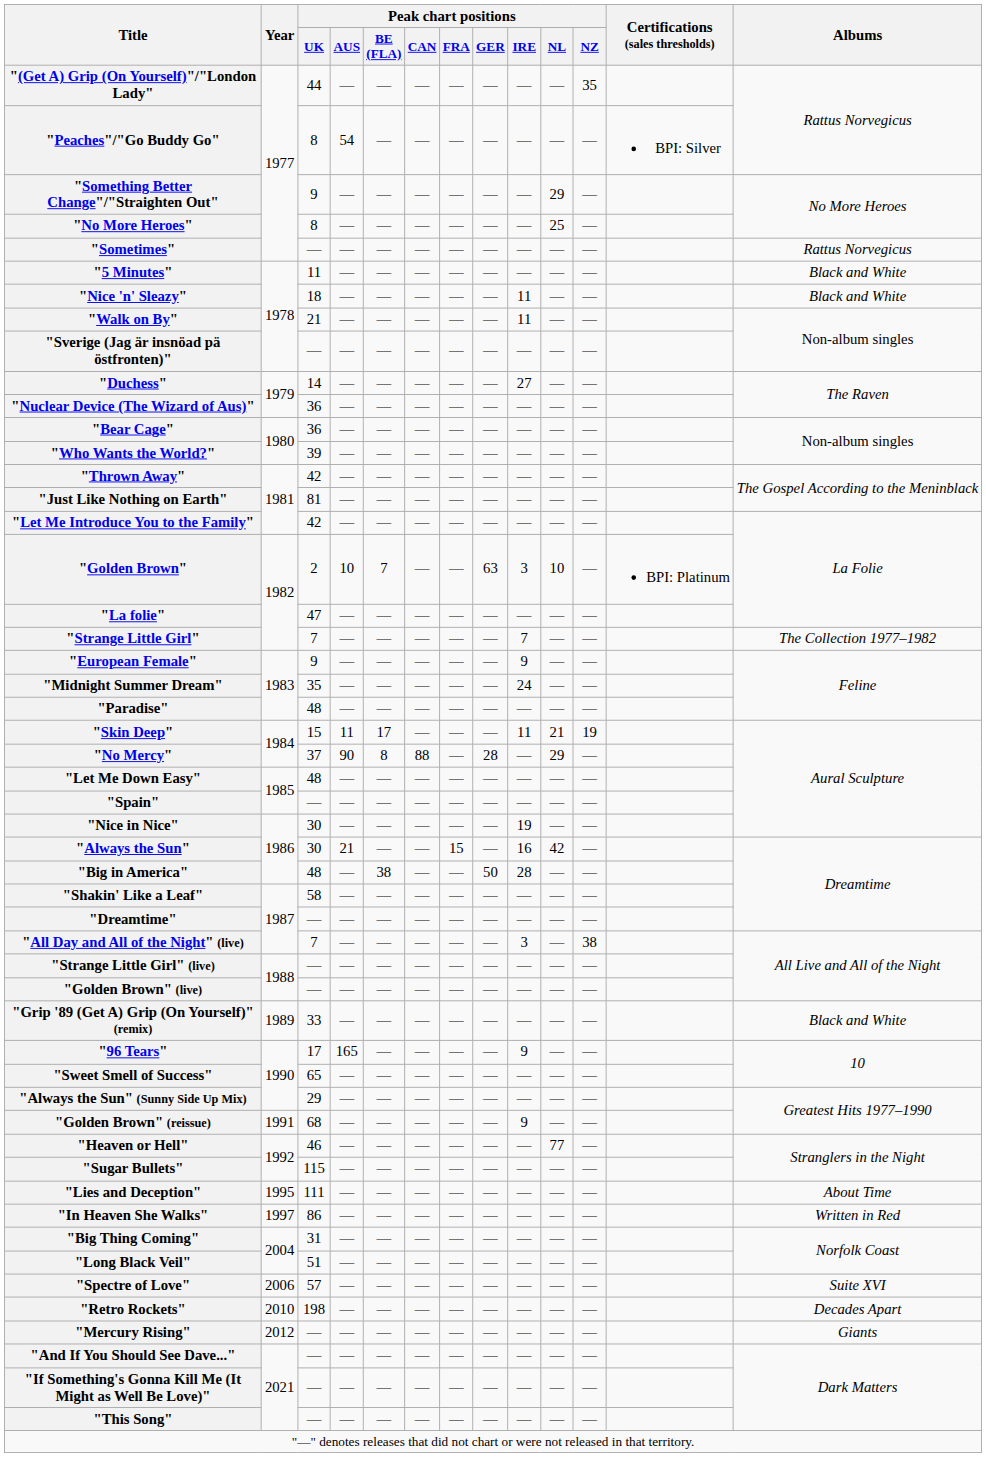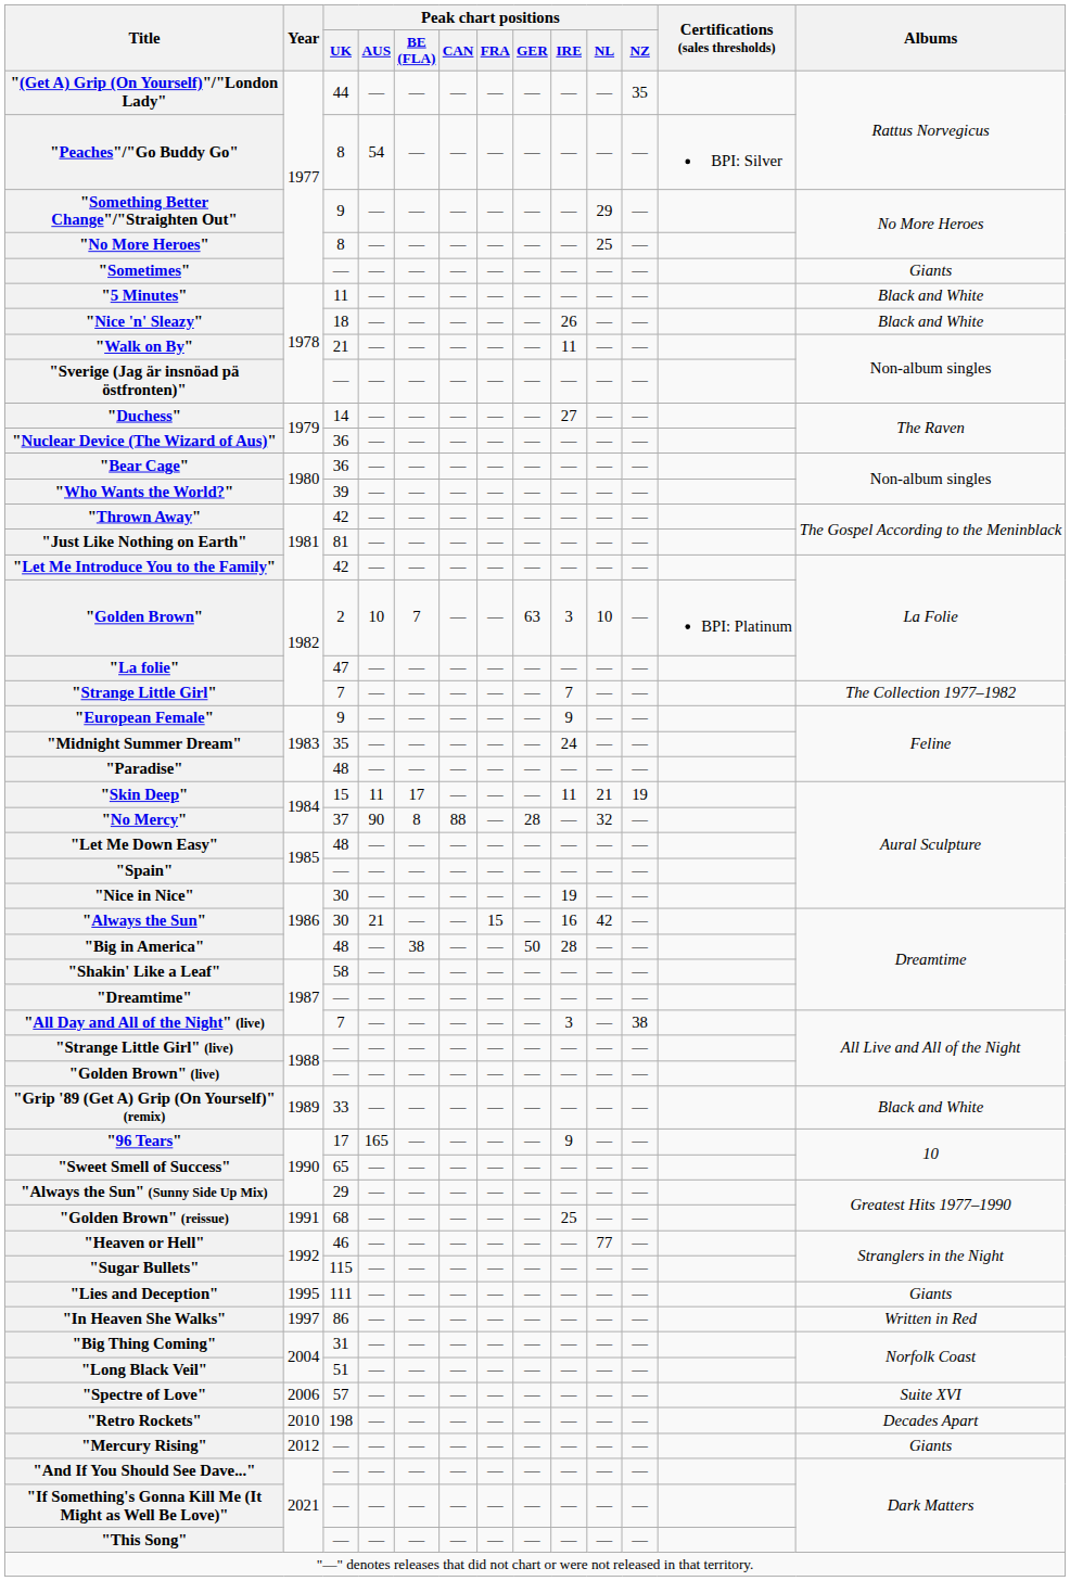 <table class="wikitable plainrowheaders" style="text-align:center;">
 <tr>
 <th rowspan="2" scope="col" style="width:17em;">Title</th>
 <th rowspan="2" scope="col" style="width:2em;">Year</th>
 <th colspan="9">Peak chart positions</th>
 <th rowspan="2">Certifications<br><small>(sales thresholds)</small></th>
 <th rowspan="2">Albums</th>
 </tr>
 <tr>
 <th scope="col" style="width:2em;font-size:90%;"><a href='#'>UK</a><br></th>
 <th scope="col" style="width:2em;font-size:90%;"><a href='#'>AUS</a><br></th>
 <th scope="col" style="width:2em;font-size:90%;"><a href='#'>BE (FLA)</a><br></th>
 <th scope="col" style="width:2em;font-size:90%;"><a href='#'>CAN</a><br></th>
 <th scope="col" style="width:2em;font-size:90%;"><a href='#'>FRA</a><br></th>
 <th scope="col" style="width:2em;font-size:90%;"><a href='#'>GER</a><br></th>
 <th scope="col" style="width:2em;font-size:90%;"><a href='#'>IRE</a><br></th>
 <th scope="col" style="width:2em;font-size:90%;"><a href='#'>NL</a><br></th>
 <th scope="col" style="width:2em;font-size:90%;"><a href='#'>NZ</a><br></th>
 </tr>
 <tr>
 <th scope="row">"<a href='#'>(Get A) Grip (On Yourself)</a>"/"London Lady"</th>
 <td rowspan="5">1977</td>
 <td>44</td>
 <td>—</td>
 <td>—</td>
 <td>—</td>
 <td>—</td>
 <td>—</td>
 <td>—</td>
 <td>—</td>
 <td>35</td>
 <td></td>
 <td rowspan="2"><em>Rattus Norvegicus</em></td>
 </tr>
 <tr>
 <th scope="row">"<a href='#'>Peaches</a>"/"Go Buddy Go"</th>
 <td>8</td>
 <td>54</td>
 <td>—</td>
 <td>—</td>
 <td>—</td>
 <td>—</td>
 <td>—</td>
 <td>—</td>
 <td>—</td>
 <td><br><ul><li>BPI: Silver</li></ul></td>
 </tr>
 <tr>
 <th scope="row">"<a href='#'>Something Better Change</a>"/"Straighten Out"</th>
 <td>9</td>
 <td>—</td>
 <td>—</td>
 <td>—</td>
 <td>—</td>
 <td>—</td>
 <td>—</td>
 <td>29</td>
 <td>—</td>
 <td></td>
 <td rowspan="2"><em>No More Heroes</em></td>
 </tr>
 <tr>
 <th scope="row">"<a href='#'>No More Heroes</a>"</th>
 <td>8</td>
 <td>—</td>
 <td>—</td>
 <td>—</td>
 <td>—</td>
 <td>—</td>
 <td>—</td>
 <td>25</td>
 <td>—</td>
 <td></td>
 </tr>
 <tr>
 <th scope="row">"<a href='#'>Sometimes</a>" </th>
 <td>—</td>
 <td>—</td>
 <td>—</td>
 <td>—</td>
 <td>—</td>
 <td>—</td>
 <td>—</td>
 <td>—</td>
 <td>—</td>
 <td></td>
-<td><em>Rattus Norvegicus</em></td>
+<td><em>Giants</em></td>
 </tr>
 <tr>
 <th scope="row">"<a href='#'>5 Minutes</a>"</th>
 <td rowspan="4">1978</td>
 <td>11</td>
 <td>—</td>
 <td>—</td>
 <td>—</td>
 <td>—</td>
 <td>—</td>
 <td>—</td>
 <td>—</td>
 <td>—</td>
 <td></td>
 <td><em>Black and White</em></td>
 </tr>
 <tr>
 <th scope="row">"<a href='#'>Nice 'n' Sleazy</a>"</th>
 <td>18</td>
 <td>—</td>
 <td>—</td>
 <td>—</td>
 <td>—</td>
 <td>—</td>
-<td>11</td>
+<td>26</td>
 <td>—</td>
 <td>—</td>
 <td></td>
 <td><em>Black and White</em></td>
 </tr>
 <tr>
 <th scope="row">"<a href='#'>Walk on By</a>"</th>
 <td>21</td>
 <td>—</td>
 <td>—</td>
 <td>—</td>
 <td>—</td>
 <td>—</td>
 <td>11</td>
 <td>—</td>
 <td>—</td>
 <td></td>
 <td rowspan="2">Non-album singles</td>
 </tr>
 <tr>
 <th scope="row">"Sverige (Jag är insnöad pä östfronten)" </th>
 <td>—</td>
 <td>—</td>
 <td>—</td>
 <td>—</td>
 <td>—</td>
 <td>—</td>
 <td>—</td>
 <td>—</td>
 <td>—</td>
 <td></td>
 </tr>
 <tr>
 <th scope="row">"<a href='#'>Duchess</a>"</th>
 <td rowspan="2">1979</td>
 <td>14</td>
 <td>—</td>
 <td>—</td>
 <td>—</td>
 <td>—</td>
 <td>—</td>
 <td>27</td>
 <td>—</td>
 <td>—</td>
 <td></td>
 <td rowspan="2"><em>The Raven</em></td>
 </tr>
 <tr>
 <th scope="row">"<a href='#'>Nuclear Device (The Wizard of Aus)</a>"</th>
 <td>36</td>
 <td>—</td>
 <td>—</td>
 <td>—</td>
 <td>—</td>
 <td>—</td>
 <td>—</td>
 <td>—</td>
 <td>—</td>
 <td></td>
 </tr>
 <tr>
 <th scope="row">"<a href='#'>Bear Cage</a>"</th>
 <td rowspan="2">1980</td>
 <td>36</td>
 <td>—</td>
 <td>—</td>
 <td>—</td>
 <td>—</td>
 <td>—</td>
 <td>—</td>
 <td>—</td>
 <td>—</td>
 <td></td>
 <td rowspan="2">Non-album singles</td>
 </tr>
 <tr>
 <th scope="row">"<a href='#'>Who Wants the World?</a>"</th>
 <td>39</td>
 <td>—</td>
 <td>—</td>
 <td>—</td>
 <td>—</td>
 <td>—</td>
 <td>—</td>
 <td>—</td>
 <td>—</td>
 <td></td>
 </tr>
 <tr>
 <th scope="row">"<a href='#'>Thrown Away</a>"</th>
 <td rowspan="3">1981</td>
 <td>42</td>
 <td>—</td>
 <td>—</td>
 <td>—</td>
 <td>—</td>
 <td>—</td>
 <td>—</td>
 <td>—</td>
 <td>—</td>
 <td></td>
 <td rowspan="2"><em>The Gospel According to the Meninblack</em></td>
 </tr>
 <tr>
 <th scope="row">"Just Like Nothing on Earth"</th>
 <td>81</td>
 <td>—</td>
 <td>—</td>
 <td>—</td>
 <td>—</td>
 <td>—</td>
 <td>—</td>
 <td>—</td>
 <td>—</td>
 <td></td>
 </tr>
 <tr>
 <th scope="row">"<a href='#'>Let Me Introduce You to the Family</a>"</th>
 <td>42</td>
 <td>—</td>
 <td>—</td>
 <td>—</td>
 <td>—</td>
 <td>—</td>
 <td>—</td>
 <td>—</td>
 <td>—</td>
 <td></td>
 <td rowspan="3"><em>La Folie</em></td>
 </tr>
 <tr>
 <th scope="row">"<a href='#'>Golden Brown</a>"</th>
 <td rowspan="3">1982</td>
 <td>2</td>
 <td>10</td>
 <td>7</td>
 <td>—</td>
 <td>—</td>
 <td>63</td>
 <td>3</td>
 <td>10</td>
 <td>—</td>
 <td><br><ul><li>BPI: Platinum</li></ul></td>
 </tr>
 <tr>
 <th scope="row">"<a href='#'>La folie</a>"</th>
 <td>47</td>
 <td>—</td>
 <td>—</td>
 <td>—</td>
 <td>—</td>
 <td>—</td>
 <td>—</td>
 <td>—</td>
 <td>—</td>
 <td></td>
 </tr>
 <tr>
 <th scope="row">"<a href='#'>Strange Little Girl</a>"</th>
 <td>7</td>
 <td>—</td>
 <td>—</td>
 <td>—</td>
 <td>—</td>
 <td>—</td>
 <td>7</td>
 <td>—</td>
 <td>—</td>
 <td></td>
 <td><em>The Collection 1977–1982</em></td>
 </tr>
 <tr>
 <th scope="row">"<a href='#'>European Female</a>"</th>
 <td rowspan="3">1983</td>
 <td>9</td>
 <td>—</td>
 <td>—</td>
 <td>—</td>
 <td>—</td>
 <td>—</td>
 <td>9</td>
 <td>—</td>
 <td>—</td>
 <td></td>
 <td rowspan="3"><em>Feline</em></td>
 </tr>
 <tr>
 <th scope="row">"Midnight Summer Dream"</th>
 <td>35</td>
 <td>—</td>
 <td>—</td>
 <td>—</td>
 <td>—</td>
 <td>—</td>
 <td>24</td>
 <td>—</td>
 <td>—</td>
 <td></td>
 </tr>
 <tr>
 <th scope="row">"Paradise"</th>
 <td>48</td>
 <td>—</td>
 <td>—</td>
 <td>—</td>
 <td>—</td>
 <td>—</td>
 <td>—</td>
 <td>—</td>
 <td>—</td>
 <td></td>
 </tr>
 <tr>
 <th scope="row">"<a href='#'>Skin Deep</a>"</th>
 <td rowspan="2">1984</td>
 <td>15</td>
 <td>11</td>
 <td>17</td>
 <td>—</td>
 <td>—</td>
 <td>—</td>
 <td>11</td>
 <td>21</td>
 <td>19</td>
 <td></td>
 <td rowspan="5"><em>Aural Sculpture</em></td>
 </tr>
 <tr>
 <th scope="row">"<a href='#'>No Mercy</a>"</th>
 <td>37</td>
 <td>90</td>
 <td>8</td>
 <td>88</td>
 <td>—</td>
 <td>28</td>
 <td>—</td>
-<td>29</td>
+<td>32</td>
 <td>—</td>
 <td></td>
 </tr>
 <tr>
 <th scope="row">"Let Me Down Easy"</th>
 <td rowspan="2">1985</td>
 <td>48</td>
 <td>—</td>
 <td>—</td>
 <td>—</td>
 <td>—</td>
 <td>—</td>
 <td>—</td>
 <td>—</td>
 <td>—</td>
 <td></td>
 </tr>
 <tr>
 <th scope="row">"Spain" </th>
 <td>—</td>
 <td>—</td>
 <td>—</td>
 <td>—</td>
 <td>—</td>
 <td>—</td>
 <td>—</td>
 <td>—</td>
 <td>—</td>
 <td></td>
 </tr>
 <tr>
 <th scope="row">"Nice in Nice"</th>
 <td rowspan="3">1986</td>
 <td>30</td>
 <td>—</td>
 <td>—</td>
 <td>—</td>
 <td>—</td>
 <td>—</td>
 <td>19</td>
 <td>—</td>
 <td>—</td>
 <td></td>
 </tr>
 <tr>
 <th scope="row">"<a href='#'>Always the Sun</a>"</th>
 <td>30</td>
 <td>21</td>
 <td>—</td>
 <td>—</td>
 <td>15</td>
 <td>—</td>
 <td>16</td>
 <td>42</td>
 <td>—</td>
 <td></td>
 <td rowspan="4"><em>Dreamtime</em></td>
 </tr>
 <tr>
 <th scope="row">"Big in America"</th>
 <td>48</td>
 <td>—</td>
 <td>38</td>
 <td>—</td>
 <td>—</td>
 <td>50</td>
 <td>28</td>
 <td>—</td>
 <td>—</td>
 <td></td>
 </tr>
 <tr>
 <th scope="row">"Shakin' Like a Leaf"</th>
 <td rowspan="3">1987</td>
 <td>58</td>
 <td>—</td>
 <td>—</td>
 <td>—</td>
 <td>—</td>
 <td>—</td>
 <td>—</td>
 <td>—</td>
 <td>—</td>
 <td></td>
 </tr>
 <tr>
 <th scope="row">"Dreamtime" </th>
 <td>—</td>
 <td>—</td>
 <td>—</td>
 <td>—</td>
 <td>—</td>
 <td>—</td>
 <td>—</td>
 <td>—</td>
 <td>—</td>
 <td></td>
 </tr>
 <tr>
 <th scope="row">"<a href='#'>All Day and All of the Night</a>" <small>(live)</small></th>
 <td>7</td>
 <td>—</td>
 <td>—</td>
 <td>—</td>
 <td>—</td>
 <td>—</td>
 <td>3</td>
 <td>—</td>
 <td>38</td>
 <td></td>
 <td rowspan="3"><em>All Live and All of the Night</em></td>
 </tr>
 <tr>
 <th scope="row">"Strange Little Girl" <small>(live)</small> </th>
 <td rowspan="2">1988</td>
 <td>—</td>
 <td>—</td>
 <td>—</td>
 <td>—</td>
 <td>—</td>
 <td>—</td>
 <td>—</td>
 <td>—</td>
 <td>—</td>
 <td></td>
 </tr>
 <tr>
 <th scope="row">"Golden Brown" <small>(live)</small> </th>
 <td>—</td>
 <td>—</td>
 <td>—</td>
 <td>—</td>
 <td>—</td>
 <td>—</td>
 <td>—</td>
 <td>—</td>
 <td>—</td>
 <td></td>
 </tr>
 <tr>
 <th scope="row">"Grip '89 (Get A) Grip (On Yourself)" <small>(remix)</small></th>
 <td>1989</td>
 <td>33</td>
 <td>—</td>
 <td>—</td>
 <td>—</td>
 <td>—</td>
 <td>—</td>
 <td>—</td>
 <td>—</td>
 <td>—</td>
 <td></td>
 <td><em>Black and White</em></td>
 </tr>
 <tr>
 <th scope="row">"<a href='#'>96 Tears</a>"</th>
 <td rowspan="3">1990</td>
 <td>17</td>
 <td>165</td>
 <td>—</td>
 <td>—</td>
 <td>—</td>
 <td>—</td>
 <td>9</td>
 <td>—</td>
 <td>—</td>
 <td></td>
 <td rowspan="2"><em>10</em></td>
 </tr>
 <tr>
 <th scope="row">"Sweet Smell of Success"</th>
 <td>65</td>
 <td>—</td>
 <td>—</td>
 <td>—</td>
 <td>—</td>
 <td>—</td>
 <td>—</td>
 <td>—</td>
 <td>—</td>
 <td></td>
 </tr>
 <tr>
 <th scope="row">"Always the Sun" <small>(Sunny Side Up Mix)</small></th>
 <td>29</td>
 <td>—</td>
 <td>—</td>
 <td>—</td>
 <td>—</td>
 <td>—</td>
 <td>—</td>
 <td>—</td>
 <td>—</td>
 <td></td>
 <td rowspan="2"><em>Greatest Hits 1977–1990</em></td>
 </tr>
 <tr>
 <th scope="row">"Golden Brown" <small>(reissue)</small></th>
 <td>1991</td>
 <td>68</td>
 <td>—</td>
 <td>—</td>
 <td>—</td>
 <td>—</td>
 <td>—</td>
-<td>9</td>
+<td>25</td>
 <td>—</td>
 <td>—</td>
 <td></td>
 </tr>
 <tr>
 <th scope="row">"Heaven or Hell"</th>
 <td rowspan="2">1992</td>
 <td>46</td>
 <td>—</td>
 <td>—</td>
 <td>—</td>
 <td>—</td>
 <td>—</td>
 <td>—</td>
 <td>77</td>
 <td>—</td>
 <td></td>
 <td rowspan="2"><em>Stranglers in the Night</em></td>
 </tr>
 <tr>
 <th scope="row">"Sugar Bullets"</th>
 <td>115</td>
 <td>—</td>
 <td>—</td>
 <td>—</td>
 <td>—</td>
 <td>—</td>
 <td>—</td>
 <td>—</td>
 <td>—</td>
 <td></td>
 </tr>
 <tr>
 <th scope="row">"Lies and Deception"</th>
 <td>1995</td>
 <td>111</td>
 <td>—</td>
 <td>—</td>
 <td>—</td>
 <td>—</td>
 <td>—</td>
 <td>—</td>
 <td>—</td>
 <td>—</td>
 <td></td>
-<td><em>About Time</em></td>
+<td><em>Giants</em></td>
 </tr>
 <tr>
 <th scope="row">"In Heaven She Walks"</th>
 <td>1997</td>
 <td>86</td>
 <td>—</td>
 <td>—</td>
 <td>—</td>
 <td>—</td>
 <td>—</td>
 <td>—</td>
 <td>—</td>
 <td>—</td>
 <td></td>
 <td><em>Written in Red</em></td>
 </tr>
 <tr>
 <th scope="row">"Big Thing Coming"</th>
 <td rowspan="2">2004</td>
 <td>31</td>
 <td>—</td>
 <td>—</td>
 <td>—</td>
 <td>—</td>
 <td>—</td>
 <td>—</td>
 <td>—</td>
 <td>—</td>
 <td></td>
 <td rowspan="2"><em>Norfolk Coast</em></td>
 </tr>
 <tr>
 <th scope="row">"Long Black Veil"</th>
 <td>51</td>
 <td>—</td>
 <td>—</td>
 <td>—</td>
 <td>—</td>
 <td>—</td>
 <td>—</td>
 <td>—</td>
 <td>—</td>
 <td></td>
 </tr>
 <tr>
 <th scope="row">"Spectre of Love"</th>
 <td>2006</td>
 <td>57</td>
 <td>—</td>
 <td>—</td>
 <td>—</td>
 <td>—</td>
 <td>—</td>
 <td>—</td>
 <td>—</td>
 <td>—</td>
 <td></td>
 <td><em>Suite XVI</em></td>
 </tr>
 <tr>
 <th scope="row">"Retro Rockets"</th>
 <td>2010</td>
 <td>198</td>
 <td>—</td>
 <td>—</td>
 <td>—</td>
 <td>—</td>
 <td>—</td>
 <td>—</td>
 <td>—</td>
 <td>—</td>
 <td></td>
 <td><em>Decades Apart</em></td>
 </tr>
 <tr>
 <th scope="row">"Mercury Rising"</th>
 <td>2012</td>
 <td>—</td>
 <td>—</td>
 <td>—</td>
 <td>—</td>
 <td>—</td>
 <td>—</td>
 <td>—</td>
 <td>—</td>
 <td>—</td>
 <td></td>
 <td><em>Giants</em></td>
 </tr>
 <tr>
 <th scope="row">"And If You Should See Dave..."</th>
 <td rowspan="3">2021</td>
 <td>—</td>
 <td>—</td>
 <td>—</td>
 <td>—</td>
 <td>—</td>
 <td>—</td>
 <td>—</td>
 <td>—</td>
 <td>—</td>
 <td></td>
 <td rowspan="3"><em>Dark Matters</em></td>
 </tr>
 <tr>
 <th scope="row">"If Something's Gonna Kill Me (It Might as Well Be Love)"</th>
 <td>—</td>
 <td>—</td>
 <td>—</td>
 <td>—</td>
 <td>—</td>
 <td>—</td>
 <td>—</td>
 <td>—</td>
 <td>—</td>
 <td></td>
 </tr>
 <tr>
 <th scope="row">"This Song"</th>
 <td>—</td>
 <td>—</td>
 <td>—</td>
 <td>—</td>
 <td>—</td>
 <td>—</td>
 <td>—</td>
 <td>—</td>
 <td>—</td>
 <td></td>
 </tr>
 <tr>
 <td colspan="13" style="font-size:90%">"—" denotes releases that did not chart or were not released in that territory.</td>
 </tr>
 </table>
